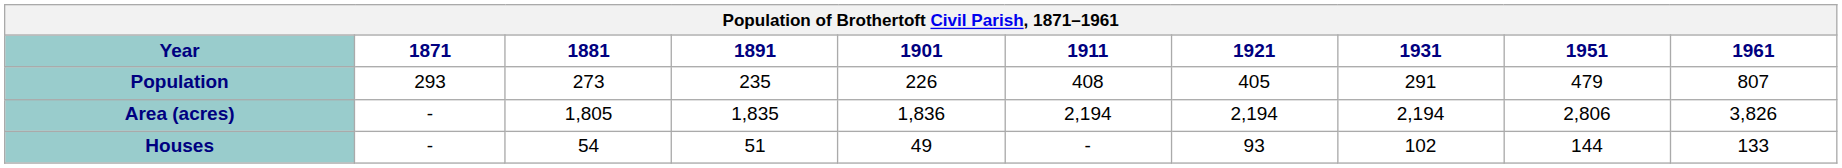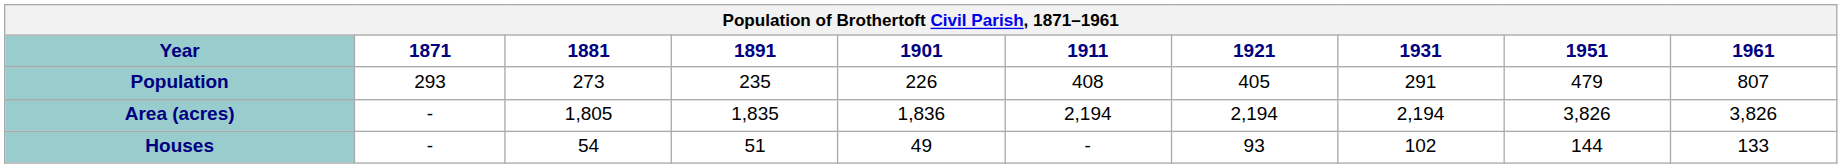 <table class="wikitable" style="font-size:90%; width:70%; border:0; text-align:center; line-height:120%;">
 <tr>
 <th colspan="12" style="text-align:center;font-size:90%;">Population of Brothertoft <a href='#'>Civil Parish</a>, 1871–1961</th>
 </tr>
 <tr>
 <th style="background:#9cc; color:navy; height:17px;">Year</th>
 <th style="background:#fff; color:navy;">1871</th>
 <th style="background:#fff; color:navy;">1881</th>
 <th style="background:#fff; color:navy;">1891</th>
 <th style="background:#fff; color:navy;">1901</th>
 <th style="background:#fff; color:navy;">1911</th>
 <th style="background:#fff; color:navy;">1921</th>
 <th style="background:#fff; color:navy;">1931</th>
 <th style="background:#fff; color:navy;">1951</th>
 <th style="background:#fff; color:navy;">1961</th>
 </tr>
 <tr style="text-align:center;">
 <th style="background:#9cc; color:navy; height:17px;">Population</th>
 <td style="background:#fff; color:black;">293</td>
 <td style="background:#fff; color:black;">273</td>
 <td style="background:#fff; color:black;">235</td>
 <td style="background:#fff; color:black;">226</td>
 <td style="background:#fff; color:black;">408</td>
 <td style="background:#fff; color:black;">405</td>
 <td style="background:#fff; color:black;">291</td>
 <td style="background:#fff; color:black;">479</td>
 <td style="background:#fff; color:black;">807</td>
 </tr>
 <tr style="text-align:center;">
 <th style="background:#9cc; color:navy; height:17px;">Area (acres)</th>
 <td style="background:#fff; color:black;">-</td>
 <td style="background:#fff; color:black;">1,805</td>
 <td style="background:#fff; color:black;">1,835</td>
 <td style="background:#fff; color:black;">1,836</td>
 <td style="background:#fff; color:black;">2,194</td>
 <td style="background:#fff; color:black;">2,194</td>
 <td style="background:#fff; color:black;">2,194</td>
-<td style="background:#fff; color:black;">2,806</td>
+<td style="background:#fff; color:black;">3,826</td>
 <td style="background:#fff; color:black;">3,826</td>
 </tr>
 <tr style="text-align:center;">
 <th style="background:#9cc; color:navy; height:17px;">Houses</th>
 <td style="background:#fff; color:black;">-</td>
 <td style="background:#fff; color:black;">54</td>
 <td style="background:#fff; color:black;">51</td>
 <td style="background:#fff; color:black;">49</td>
 <td style="background:#fff; color:black;">-</td>
 <td style="background:#fff; color:black;">93</td>
 <td style="background:#fff; color:black;">102</td>
 <td style="background:#fff; color:black;">144</td>
 <td style="background:#fff; color:black;">133</td>
 </tr>
 </table>
